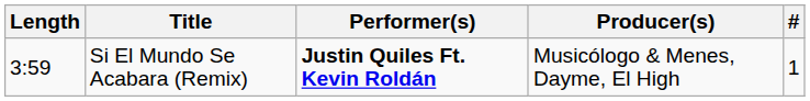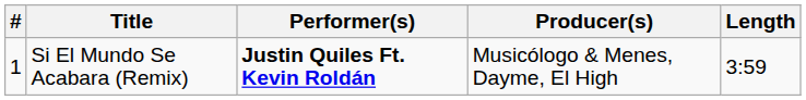 <table class="wikitable">
 <tr>
-<th>Length</th>
+<th>#</th>
 <th>Title</th>
 <th>Performer(s)</th>
 <th>Producer(s)</th>
-<th>#</th>
+<th>Length</th>
 </tr>
 <tr>
-<td>3:59</td>
+<td>1</td>
 <td>Si El Mundo Se Acabara (Remix)</td>
 <td><strong>Justin Quiles Ft. <a href='#'>Kevin Roldán</a></strong></td>
 <td>Musicólogo & Menes, Dayme, El High</td>
-<td>1</td>
+<td>3:59</td>
 </tr>
 </table>
